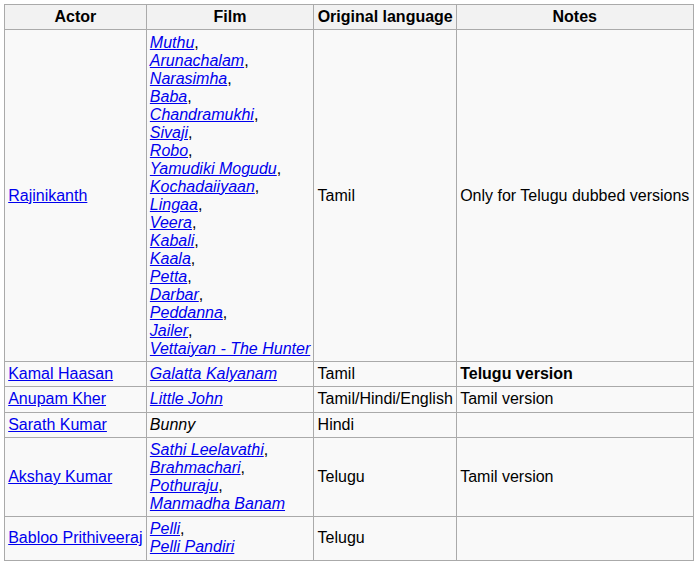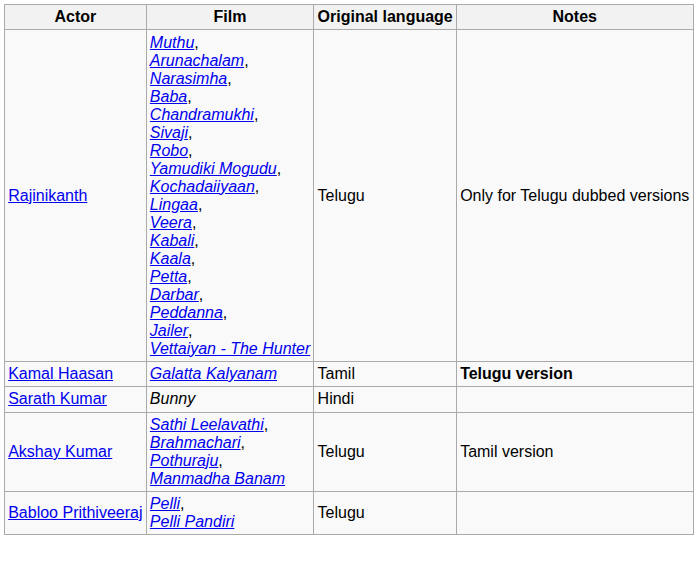 <table class="wikitable">
 <tr>
 <th>Actor</th>
 <th>Film</th>
 <th>Original language</th>
 <th>Notes</th>
 </tr>
 <tr>
 <td><a href='#'>Rajinikanth</a></td>
 <td><em><a href='#'>Muthu</a></em>,<br><em><a href='#'>Arunachalam</a></em>,<br><em><a href='#'>Narasimha</a></em>,<br><em><a href='#'>Baba</a></em>,<br><em><a href='#'>Chandramukhi</a></em>,<br><em><a href='#'>Sivaji</a></em>,<br><em><a href='#'>Robo</a></em>,<br><em><a href='#'>Yamudiki Mogudu</a></em>,<br><em><a href='#'>Kochadaiiyaan</a></em>,<br><em><a href='#'>Lingaa</a></em>,<br> <em><a href='#'>Veera</a></em>,<br><em><a href='#'>Kabali</a></em>,<br><em><a href='#'>Kaala</a></em>,<br> <em><a href='#'>Petta</a></em>,<br><em><a href='#'>Darbar</a></em>, <br><em><a href='#'>Peddanna</a></em>,<br><em><a href='#'>Jailer</a></em>,<br><em><a href='#'>Vettaiyan - The Hunter</a></em></td>
-<td>Tamil</td>
+<td>Telugu</td>
 <td>Only for Telugu dubbed versions</td>
 </tr>
 <tr robo>
 <td><a href='#'>Kamal Haasan</a></td>
 <td><em><a href='#'>Galatta Kalyanam</a></em></td>
 <td>Tamil</td>
 <td><strong>Telugu version</strong></td>
-</tr>
-<tr>
-<td><a href='#'>Anupam Kher</a></td>
-<td><em><a href='#'>Little John</a></em></td>
-<td>Tamil/Hindi/English</td>
-<td>Tamil version</td>
 </tr>
 <tr>
 <td><a href='#'>Sarath Kumar</a></td>
 <td><em> Bunny </em></td>
 <td>Hindi</td>
 <td></td>
 </tr>
 <tr>
 <td><a href='#'>Akshay Kumar</a></td>
 <td><em><a href='#'>Sathi Leelavathi</a></em>,<br><em><a href='#'>Brahmachari</a></em>,<br><em><a href='#'>Pothuraju</a></em>,<br> <em><a href='#'>Manmadha Banam</a></em></td>
 <td>Telugu</td>
 <td>Tamil version</td>
 </tr>
 <tr>
 <td><a href='#'>Babloo Prithiveeraj</a></td>
 <td><em><a href='#'>Pelli</a></em>,<br><em><a href='#'>Pelli Pandiri</a></em></td>
 <td>Telugu</td>
 <td></td>
 </tr>
 <tr>
 </tr>
 </table>
